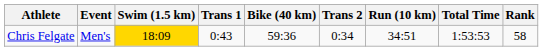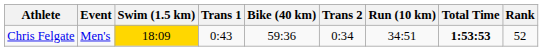 <table class="wikitable" style="font-size:90%">
 <tr>
 <th>Athlete</th>
 <th>Event</th>
 <th>Swim (1.5 km)</th>
 <th>Trans 1</th>
 <th>Bike (40 km)</th>
 <th>Trans 2</th>
 <th>Run (10 km)</th>
 <th>Total Time</th>
 <th>Rank</th>
 </tr>
 <tr align=center>
 <td align=left><a href='#'>Chris Felgate</a></td>
 <td align=left><a href='#'>Men's</a></td>
 <td style="background: gold;">18:09</td>
 <td>0:43</td>
 <td>59:36</td>
 <td>0:34</td>
 <td>34:51</td>
-<td>1:53:53</td>
-<td>58</td>
+<td><strong>1:53:53</strong></td>
+<td>52</td>
 </tr>
 </table>
